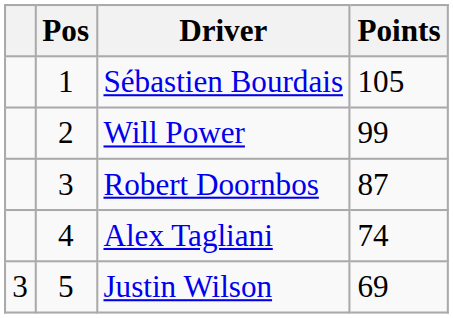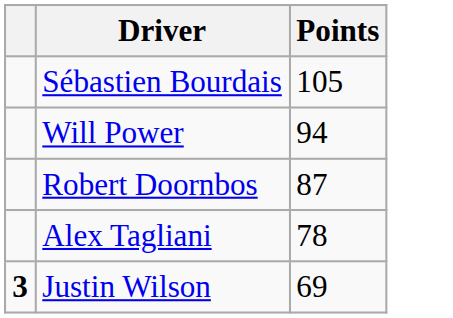 <table class="wikitable" style="font-size: 95%;">
 <tr>
 <th></th>
-<th>Pos</th>
 <th>Driver</th>
 <th>Points</th>
 </tr>
 <tr>
 <td align="left"></td>
-<td align="center">1</td>
 <td> <a href='#'>Sébastien Bourdais</a></td>
 <td align="left">105</td>
 </tr>
 <tr>
 <td align="left"></td>
-<td align="center">2</td>
 <td> <a href='#'>Will Power</a></td>
-<td align="left">99</td>
+<td align="left">94</td>
 </tr>
 <tr>
 <td align="left"></td>
-<td align="center">3</td>
 <td> <a href='#'>Robert Doornbos</a></td>
 <td align="left">87</td>
 </tr>
 <tr>
 <td align="left"></td>
-<td align="center">4</td>
 <td> <a href='#'>Alex Tagliani</a></td>
-<td align="left">74</td>
+<td align="left">78</td>
 </tr>
 <tr>
-<td align="left"> 3</td>
-<td align="center">5</td>
+<td align="left"><strong> 3</strong></td>
 <td> <a href='#'>Justin Wilson</a></td>
 <td align="left">69</td>
 </tr>
 </table>
